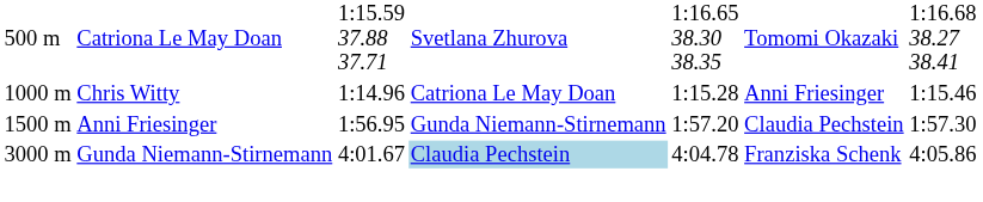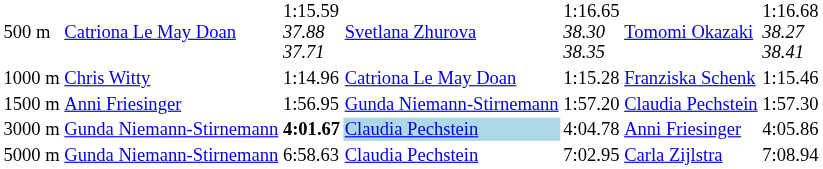 <table>
 <tr>
 <td>500 m<br></td>
 <td><a href='#'>Catriona Le May Doan</a><br><small></small></td>
 <td>1:15.59<br><em>37.88<br>37.71</em></td>
 <td><a href='#'>Svetlana Zhurova</a><br><small></small></td>
 <td>1:16.65<br><em>38.30<br>38.35</em></td>
 <td><a href='#'>Tomomi Okazaki</a><br><small></small></td>
 <td>1:16.68<br><em>38.27<br>38.41</em></td>
 </tr>
 <tr>
 <td>1000 m<br></td>
 <td><a href='#'>Chris Witty</a><br><small></small></td>
 <td>1:14.96</td>
 <td><a href='#'>Catriona Le May Doan</a><br><small></small></td>
 <td>1:15.28</td>
-<td><a href='#'>Anni Friesinger</a><br><small></small></td>
+<td><a href='#'>Franziska Schenk</a><br><small></small></td>
 <td>1:15.46</td>
 </tr>
 <tr>
 <td>1500 m<br></td>
 <td><a href='#'>Anni Friesinger</a><br><small></small></td>
 <td>1:56.95</td>
 <td><a href='#'>Gunda Niemann-Stirnemann</a><br><small></small></td>
 <td>1:57.20</td>
 <td><a href='#'>Claudia Pechstein</a><br><small></small></td>
 <td>1:57.30</td>
 </tr>
 <tr>
 <td>3000 m<br></td>
 <td><a href='#'>Gunda Niemann-Stirnemann</a><br><small></small></td>
-<td>4:01.67</td>
+<td><strong>4:01.67</strong></td>
 <td style="background: lightblue;"><a href='#'>Claudia Pechstein</a><br><small></small></td>
 <td>4:04.78</td>
-<td><a href='#'>Franziska Schenk</a><br><small></small></td>
+<td><a href='#'>Anni Friesinger</a><br><small></small></td>
 <td>4:05.86</td>
 </tr>
+<tr>
+<td>5000 m<br></td>
+<td><a href='#'>Gunda Niemann-Stirnemann</a><br><small></small></td>
+<td>6:58.63</td>
+<td><a href='#'>Claudia Pechstein</a><br><small></small></td>
+<td>7:02.95</td>
+<td><a href='#'>Carla Zijlstra</a><br><small></small></td>
+<td>7:08.94</td>
+</tr>
 </table>
